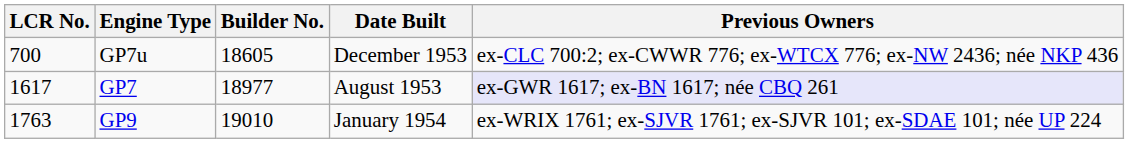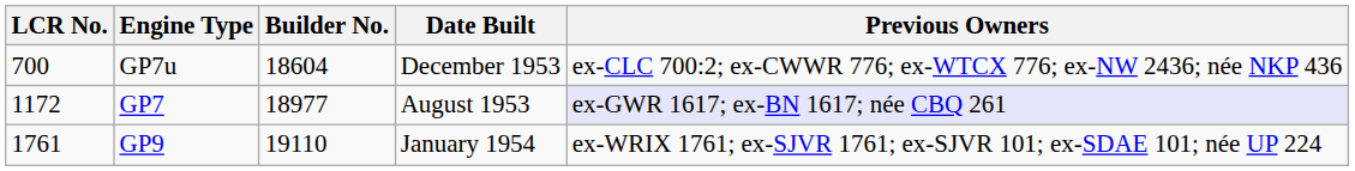 <table class="wikitable">
 <tr>
 <th>LCR No.</th>
 <th>Engine Type</th>
 <th>Builder No.</th>
 <th>Date Built</th>
 <th>Previous Owners</th>
 </tr>
 <tr>
 <td>700</td>
 <td>GP7u</td>
-<td>18605</td>
+<td>18604</td>
 <td>December 1953</td>
 <td>ex-<a href='#'>CLC</a> 700:2; ex-CWWR 776; ex-<a href='#'>WTCX</a> 776; ex-<a href='#'>NW</a> 2436; née <a href='#'>NKP</a> 436</td>
 </tr>
 <tr>
-<td>1617</td>
+<td>1172</td>
 <td><a href='#'>GP7</a></td>
 <td>18977</td>
 <td>August 1953</td>
 <td style="background: lavender;">ex-GWR 1617; ex-<a href='#'>BN</a> 1617; née <a href='#'>CBQ</a> 261</td>
 </tr>
 <tr>
-<td>1763</td>
+<td>1761</td>
 <td><a href='#'>GP9</a></td>
-<td>19010</td>
+<td>19110</td>
 <td>January 1954</td>
 <td>ex-WRIX 1761; ex-<a href='#'>SJVR</a> 1761; ex-SJVR 101; ex-<a href='#'>SDAE</a> 101; née <a href='#'>UP</a> 224</td>
 </tr>
 </table>
